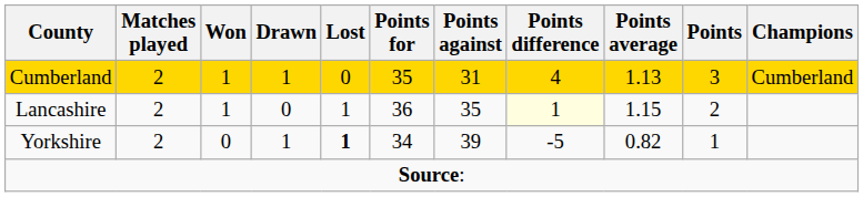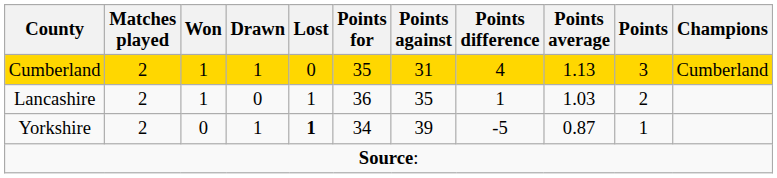 <table class="wikitable plainrowheaders" style="text-align: center; width: 60%">
 <tr>
 <th scope="col" style="width: 5%;">County</th>
 <th scope="col" style="width: 5%;">Matches played</th>
 <th scope="col" style="width: 5%;">Won</th>
 <th scope="col" style="width: 5%;">Drawn</th>
 <th scope="col" style="width: 5%;">Lost</th>
 <th scope="col" style="width: 5%;">Points for</th>
 <th scope="col" style="width: 5%;">Points against</th>
 <th scope="col" style="width: 5%;">Points difference</th>
 <th scope="col" style="width: 5%;">Points average</th>
 <th scope="col" style="width: 5%;">Points</th>
 <th scope="col" style="width: 15%;">Champions</th>
 </tr>
 <tr style="background: gold;">
 <td>Cumberland</td>
 <td>2</td>
 <td>1</td>
 <td>1</td>
 <td>0</td>
 <td>35</td>
 <td>31</td>
 <td>4</td>
 <td>1.13</td>
 <td>3</td>
 <td>Cumberland</td>
 </tr>
 <tr>
 <td>Lancashire</td>
 <td>2</td>
 <td>1</td>
 <td>0</td>
 <td>1</td>
 <td>36</td>
 <td>35</td>
-<td style="background: lightyellow;">1</td>
-<td>1.15</td>
+<td>1</td>
+<td>1.03</td>
 <td>2</td>
 <td></td>
 </tr>
 <tr>
 <td>Yorkshire</td>
 <td>2</td>
 <td>0</td>
 <td>1</td>
 <td><strong>1</strong></td>
 <td>34</td>
 <td>39</td>
 <td>-5</td>
-<td>0.82</td>
+<td>0.87</td>
 <td>1</td>
 <td></td>
 </tr>
 <tr>
 <td colspan="11"><strong>Source</strong>:</td>
 </tr>
 </table>
